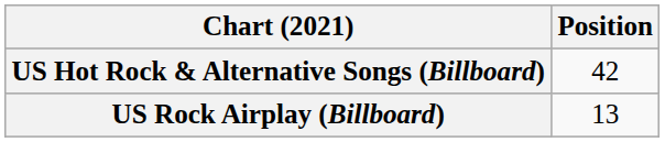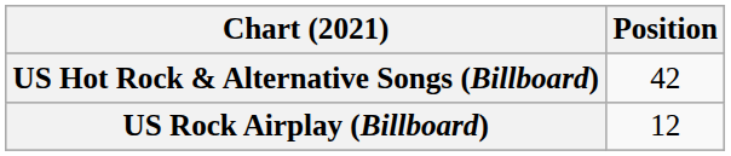 <table class="wikitable sortable plainrowheaders" style="text-align:center">
 <tr>
 <th scope="col">Chart (2021)</th>
 <th scope="col">Position</th>
 </tr>
 <tr>
 <th scope="row">US Hot Rock & Alternative Songs (<em>Billboard</em>)</th>
 <td>42</td>
 </tr>
 <tr>
 <th scope="row">US Rock Airplay (<em>Billboard</em>)</th>
-<td>13</td>
+<td>12</td>
 </tr>
 </table>
